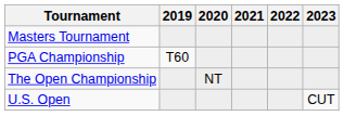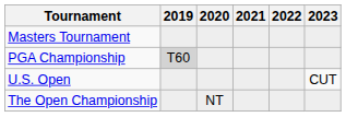 <table class="wikitable" style="font-size:95%;text-align:center;">
 <tr>
 <th>Tournament</th>
 <th>2019</th>
 <th>2020</th>
 <th>2021</th>
 <th>2022</th>
 <th>2023</th>
 </tr>
 <tr>
 <td align=left><a href='#'>Masters Tournament</a></td>
 <td style="background:#eeeeee;"></td>
 <td style="background:#eeeeee;"></td>
 <td style="background:#eeeeee;"></td>
 <td style="background:#eeeeee;"></td>
 <td style="background:#eeeeee;"></td>
 </tr>
 <tr>
 <td align=left><a href='#'>PGA Championship</a></td>
-<td>T60</td>
+<td style="background: lightgrey;">T60</td>
 <td style="background:#eeeeee;"></td>
-<td style="background:#eeeeee;"></td>
-<td style="background:#eeeeee;"></td>
-<td style="background:#eeeeee;"></td>
-</tr>
-<tr>
-<td align=left><a href='#'>The Open Championship</a></td>
-<td style="background:#eeeeee;"></td>
-<td style="background:#eeeeee;">NT</td>
 <td style="background:#eeeeee;"></td>
 <td style="background:#eeeeee;"></td>
 <td style="background:#eeeeee;"></td>
 </tr>
 <tr>
 <td align=left><a href='#'>U.S. Open</a></td>
 <td style="background:#eeeeee;"></td>
 <td style="background:#eeeeee;"></td>
 <td style="background:#eeeeee;"></td>
 <td style="background:#eeeeee;"></td>
 <td>CUT</td>
 </tr>
+<tr>
+<td align=left><a href='#'>The Open Championship</a></td>
+<td style="background:#eeeeee;"></td>
+<td style="background:#eeeeee;">NT</td>
+<td style="background:#eeeeee;"></td>
+<td style="background:#eeeeee;"></td>
+<td style="background:#eeeeee;"></td>
+</tr>
 </table>
